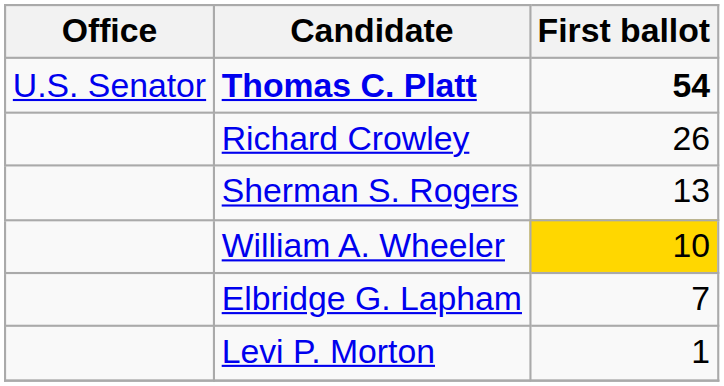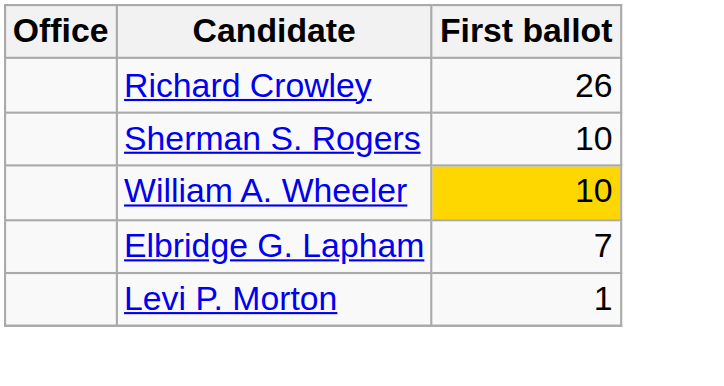 <table class=wikitable>
 <tr bgcolor=lightgrey>
 <th>Office</th>
 <th>Candidate</th>
 <th>First ballot</th>
-</tr>
-<tr>
-<td><a href='#'>U.S. Senator</a></td>
-<td><strong><a href='#'>Thomas C. Platt</a></strong></td>
-<td align="right"><strong>54</strong></td>
 </tr>
 <tr>
 <td></td>
 <td><a href='#'>Richard Crowley</a></td>
 <td align="right">26</td>
 </tr>
 <tr>
 <td></td>
 <td><a href='#'>Sherman S. Rogers</a></td>
-<td align="right">13</td>
+<td align="right">10</td>
 </tr>
 <tr>
 <td></td>
 <td><a href='#'>William A. Wheeler</a></td>
 <td align="right" style="background: gold;">10</td>
 </tr>
 <tr>
 <td></td>
 <td><a href='#'>Elbridge G. Lapham</a></td>
 <td align="right">7</td>
 </tr>
 <tr>
 <td></td>
 <td><a href='#'>Levi P. Morton</a></td>
 <td align="right">1</td>
 </tr>
 <tr>
 </tr>
 </table>
